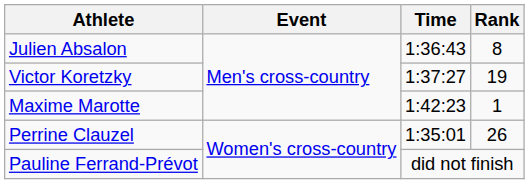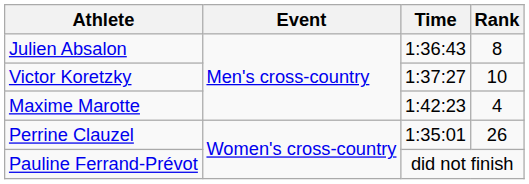 <table class="wikitable" style="font-size:90%">
 <tr>
 <th>Athlete</th>
 <th>Event</th>
 <th>Time</th>
 <th>Rank</th>
 </tr>
 <tr align=center>
 <td align=left><a href='#'>Julien Absalon</a></td>
 <td style="text-align:left;" rowspan="3"><a href='#'>Men's cross-country</a></td>
 <td>1:36:43</td>
 <td>8</td>
 </tr>
 <tr align=center>
 <td align=left><a href='#'>Victor Koretzky</a></td>
 <td>1:37:27</td>
-<td>19</td>
+<td>10</td>
 </tr>
 <tr align=center>
 <td align=left><a href='#'>Maxime Marotte</a></td>
 <td>1:42:23</td>
-<td>1</td>
+<td>4</td>
 </tr>
 <tr align=center>
 <td align=left><a href='#'>Perrine Clauzel</a></td>
 <td style="text-align:left;" rowspan="2"><a href='#'>Women's cross-country</a></td>
 <td>1:35:01</td>
 <td>26</td>
 </tr>
 <tr align=center>
 <td align=left><a href='#'>Pauline Ferrand-Prévot</a></td>
 <td colspan=2>did not finish</td>
 </tr>
 </table>
